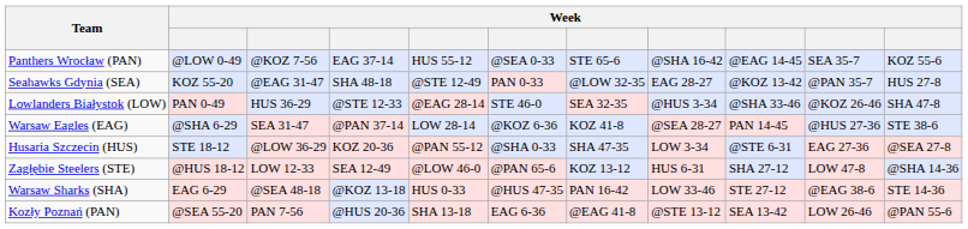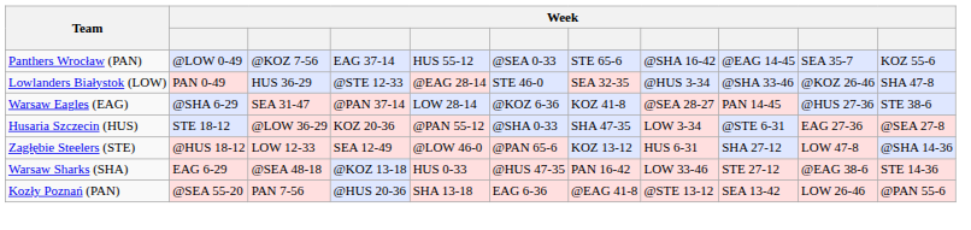 <table class="wikitable" align=left style="font-size: 90%">
 <tr>
 <th rowspan=2>Team</th>
 <th colspan=10>Week</th>
 </tr>
 <tr>
 <th></th>
 <th></th>
 <th></th>
 <th></th>
 <th></th>
 <th></th>
 <th></th>
 <th></th>
 <th></th>
 <th><br></th>
 </tr>
 <tr>
 <td><a href='#'>Panthers Wrocław</a> (PAN)</td>
 <td bgcolor=#DFE7FF>@LOW 0-49</td>
 <td bgcolor=#DFE7FF>@KOZ 7-56</td>
 <td bgcolor=#DFE7FF>EAG 37-14</td>
 <td bgcolor=#DFE7FF>HUS 55-12</td>
 <td bgcolor=#DFE7FF>@SEA 0-33</td>
 <td bgcolor=#DFE7FF>STE 65-6</td>
 <td bgcolor=#DFE7FF>@SHA 16-42</td>
 <td bgcolor=#DFE7FF>@EAG 14-45</td>
 <td bgcolor=#DFE7FF>SEA 35-7</td>
 <td bgcolor=DFE7FF>KOZ 55-6</td>
-</tr>
-<tr>
-<td><a href='#'>Seahawks Gdynia</a> (SEA)</td>
-<td bgcolor=#DFE7FF>KOZ 55-20</td>
-<td bgcolor=#DFE7FF>@EAG 31-47</td>
-<td bgcolor=#DFE7FF>SHA 48-18</td>
-<td bgcolor=#DFE7FF>@STE 12-49</td>
-<td bgcolor=#FFDFDF>PAN 0-33</td>
-<td bgcolor=#DFE7FF>@LOW 32-35</td>
-<td bgcolor=#DFE7FF>EAG 28-27</td>
-<td bgcolor=#DFE7FF>@KOZ 13-42</td>
-<td bgcolor=#DFE7FF>@PAN 35-7</td>
-<td bgcolor=DFE7FF>HUS 27-8</td>
 </tr>
 <tr>
 <td><a href='#'>Lowlanders Białystok</a> (LOW)</td>
 <td bgcolor=#FFDFDF>PAN 0-49</td>
 <td bgcolor=#DFE7FF>HUS 36-29</td>
 <td bgcolor=#DFE7FF>@STE 12-33</td>
 <td bgcolor=#FFDFDF>@EAG 28-14</td>
 <td bgcolor=#DFE7FF>STE 46-0</td>
 <td bgcolor=#FFDFDF>SEA 32-35</td>
 <td bgcolor=#DFE7FF>@HUS 3-34</td>
 <td bgcolor=#DFE7FF>@SHA 33-46</td>
 <td bgcolor=#DFE7FF>@KOZ 26-46</td>
 <td bgcolor=DFE7FF>SHA 47-8</td>
 </tr>
 <tr>
 <td><a href='#'>Warsaw Eagles</a> (EAG)</td>
 <td bgcolor=#DFE7FF>@SHA 6-29</td>
 <td bgcolor=#FFDFDF>SEA 31-47</td>
 <td bgcolor=#FFDFDF>@PAN 37-14</td>
 <td bgcolor=#DFE7FF>LOW 28-14</td>
 <td bgcolor=#DFE7FF>@KOZ 6-36</td>
 <td bgcolor=#DFE7FF>KOZ 41-8</td>
 <td bgcolor=#FFDFDF>@SEA 28-27</td>
 <td bgcolor=#FFDFDF>PAN 14-45</td>
 <td bgcolor=#DFE7FF>@HUS 27-36</td>
 <td bgcolor=DFE7FF>STE 38-6</td>
 </tr>
 <tr>
 <td><a href='#'>Husaria Szczecin</a> (HUS)</td>
 <td bgcolor=#DFE7FF>STE 18-12</td>
 <td bgcolor=#FFDFDF>@LOW 36-29</td>
 <td bgcolor=#FFDFDF>KOZ 20-36</td>
 <td bgcolor=#FFDFDF>@PAN 55-12</td>
 <td bgcolor=#DFE7FF>@SHA 0-33</td>
 <td bgcolor=#DFE7FF>SHA 47-35</td>
 <td bgcolor=#FFDFDF>LOW 3-34</td>
 <td bgcolor=#DFE7FF>@STE 6-31</td>
 <td bgcolor=#FFDFDF>EAG 27-36</td>
 <td bgcolor=FFDFDF>@SEA 27-8</td>
 </tr>
 <tr>
 <td><a href='#'>Zagłębie Steelers</a> (STE)</td>
 <td bgcolor=#FFDFDF>@HUS 18-12</td>
 <td bgcolor=#FFDFDF>LOW 12-33</td>
 <td bgcolor=#FFDFDF>SEA 12-49</td>
 <td bgcolor=#FFDFDF>@LOW 46-0</td>
 <td bgcolor=#FFDFDF>@PAN 65-6</td>
 <td bgcolor=#DFE7FF>KOZ 13-12</td>
 <td bgcolor=#FFDFDF>HUS 6-31</td>
 <td bgcolor=#DFE7FF>SHA 27-12</td>
 <td bgcolor=FFDFDF>LOW 47-8</td>
 <td bgcolor=#DFE7FF>@SHA 14-36</td>
 </tr>
 <tr>
 <td><a href='#'>Warsaw Sharks</a> (SHA)</td>
 <td bgcolor=#FFDFDF>EAG 6-29</td>
 <td bgcolor=#FFDFDF>@SEA 48-18</td>
 <td bgcolor=#DFE7FF>@KOZ 13-18</td>
 <td bgcolor=#FFDFDF>HUS 0-33</td>
 <td bgcolor=#FFDFDF>@HUS 47-35</td>
 <td bgcolor=#FFDFDF>PAN 16-42</td>
 <td bgcolor=#FFDFDF>LOW 33-46</td>
 <td bgcolor=#FFDFDF>STE 27-12</td>
 <td bgcolor=FFDFDF>@EAG 38-6</td>
 <td bgcolor=#FFDFDF>STE 14-36</td>
 </tr>
 <tr>
 <td><a href='#'>Kozły Poznań</a> (PAN)</td>
 <td bgcolor=#FFDFDF>@SEA 55-20</td>
 <td bgcolor=#FFDFDF>PAN 7-56</td>
 <td bgcolor=#DFE7FF>@HUS 20-36</td>
 <td bgcolor=#FFDFDF>SHA 13-18</td>
 <td bgcolor=#FFDFDF>EAG 6-36</td>
 <td bgcolor=#FFDFDF>@EAG 41-8</td>
 <td bgcolor=#FFDFDF>@STE 13-12</td>
 <td bgcolor=#FFDFDF>SEA 13-42</td>
 <td bgcolor=#FFDFDF>LOW 26-46</td>
 <td bgcolor=FFDFDF>@PAN 55-6</td>
 </tr>
 </table>
